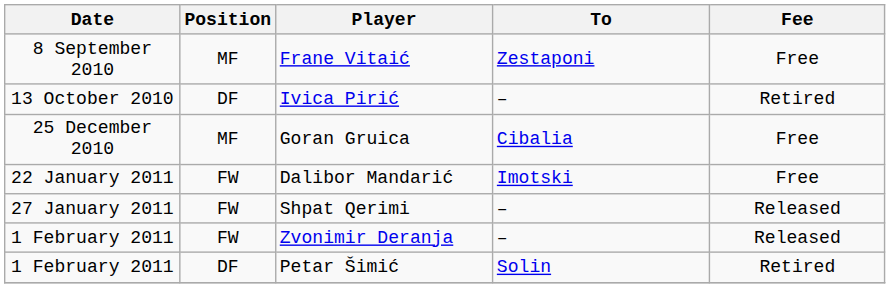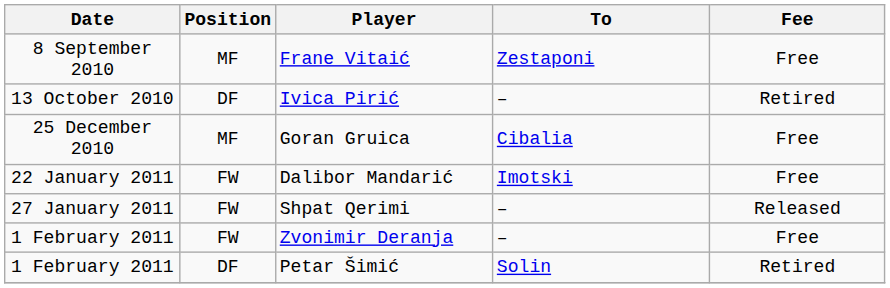 <table class="wikitable" style="text-align: center;">
 <tr>
 <th width=120>Date</th>
 <th width=60>Position</th>
 <th width=150>Player</th>
 <th width=150>To</th>
 <th width=120>Fee</th>
 </tr>
 <tr>
 <td>8 September 2010</td>
 <td>MF</td>
 <td style="text-align:left;"> <a href='#'>Frane Vitaić</a></td>
 <td style="text-align:left;"><a href='#'>Zestaponi</a></td>
 <td>Free</td>
 </tr>
 <tr>
 <td>13 October 2010</td>
 <td>DF</td>
 <td style="text-align:left;"> <a href='#'>Ivica Pirić</a></td>
 <td style="text-align:left;">–</td>
 <td>Retired</td>
 </tr>
 <tr>
 <td>25 December 2010</td>
 <td>MF</td>
 <td style="text-align:left;"> Goran Gruica</td>
 <td style="text-align:left;"><a href='#'>Cibalia</a></td>
 <td>Free</td>
 </tr>
 <tr>
 <td>22 January 2011</td>
 <td>FW</td>
 <td style="text-align:left;"> Dalibor Mandarić</td>
 <td style="text-align:left;"><a href='#'>Imotski</a></td>
 <td>Free</td>
 </tr>
 <tr>
 <td>27 January 2011</td>
 <td>FW</td>
 <td style="text-align:left;"> Shpat Qerimi</td>
 <td style="text-align:left;">–</td>
 <td>Released</td>
 </tr>
 <tr>
 <td>1 February 2011</td>
 <td>FW</td>
 <td style="text-align:left;"> <a href='#'>Zvonimir Deranja</a></td>
 <td style="text-align:left;">–</td>
-<td>Released</td>
+<td>Free</td>
 </tr>
 <tr>
 <td>1 February 2011</td>
 <td>DF</td>
 <td style="text-align:left;"> Petar Šimić</td>
 <td style="text-align:left;"><a href='#'>Solin</a></td>
 <td>Retired</td>
 </tr>
 <tr>
 </tr>
 </table>
